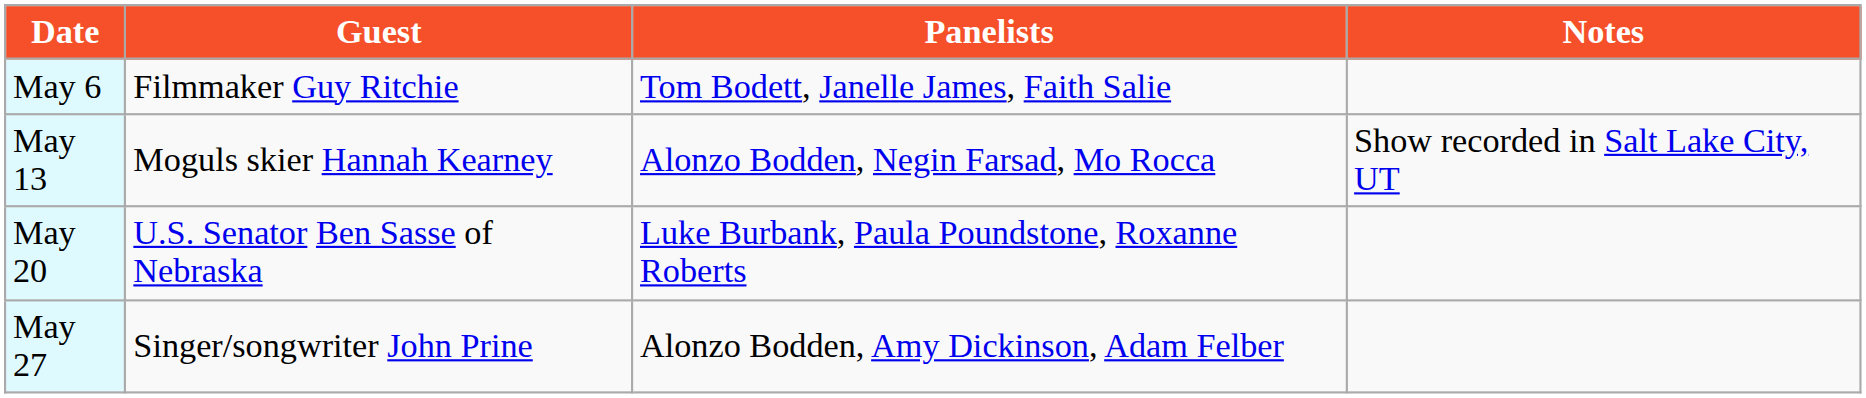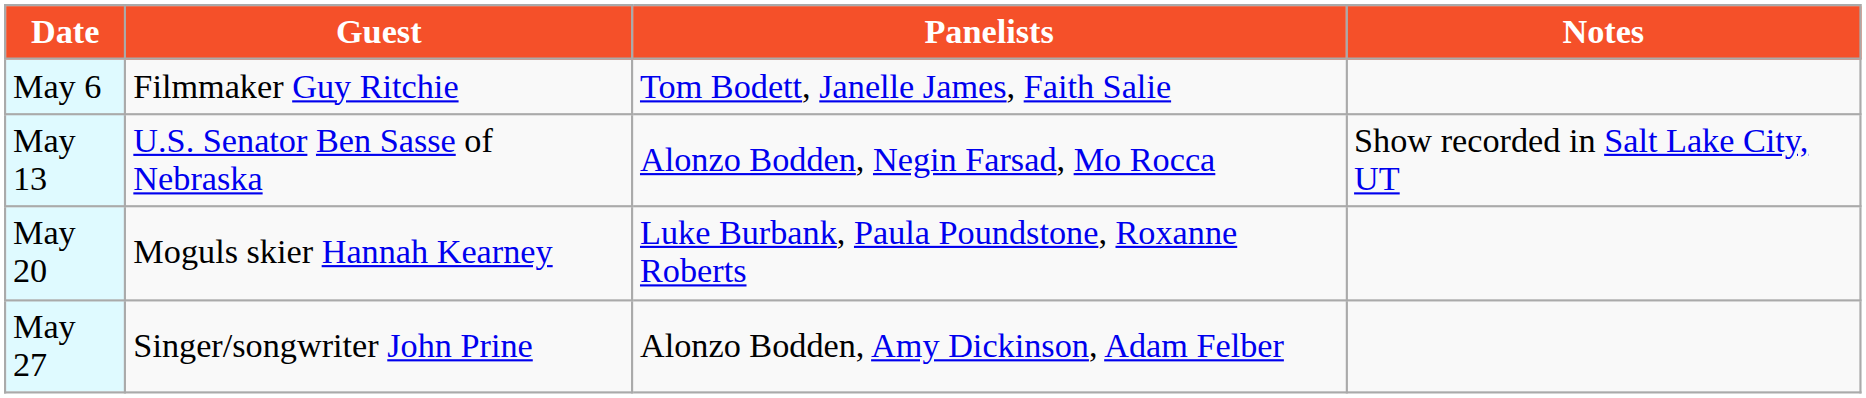 <table class="wikitable">
 <tr>
 <th style="background:#F55029;color:#FFFFFF;">Date</th>
 <th style="background:#F55029;color:#FFFFFF;">Guest</th>
 <th style="background:#F55029;color:#FFFFFF;">Panelists</th>
 <th style="background:#F55029;color:#FFFFFF;">Notes</th>
 </tr>
 <tr>
 <td style="background:#DFFAFF;color:#000000;">May 6</td>
 <td>Filmmaker <a href='#'>Guy Ritchie</a></td>
 <td><a href='#'>Tom Bodett</a>, <a href='#'>Janelle James</a>, <a href='#'>Faith Salie</a></td>
 <td></td>
 </tr>
 <tr>
 <td style="background:#DFFAFF;color:#000000;">May 13</td>
-<td>Moguls skier <a href='#'>Hannah Kearney</a></td>
+<td><a href='#'>U.S. Senator</a> <a href='#'>Ben Sasse</a> of <a href='#'>Nebraska</a></td>
 <td><a href='#'>Alonzo Bodden</a>, <a href='#'>Negin Farsad</a>, <a href='#'>Mo Rocca</a></td>
 <td>Show recorded in <a href='#'>Salt Lake City, UT</a> </td>
 </tr>
 <tr>
 <td style="background:#DFFAFF;color:#000000;">May 20</td>
-<td><a href='#'>U.S. Senator</a> <a href='#'>Ben Sasse</a> of <a href='#'>Nebraska</a></td>
+<td>Moguls skier <a href='#'>Hannah Kearney</a></td>
 <td><a href='#'>Luke Burbank</a>, <a href='#'>Paula Poundstone</a>, <a href='#'>Roxanne Roberts</a></td>
 <td></td>
 </tr>
 <tr>
 <td style="background:#DFFAFF;color:#000000;">May 27</td>
 <td>Singer/songwriter <a href='#'>John Prine</a></td>
 <td>Alonzo Bodden, <a href='#'>Amy Dickinson</a>, <a href='#'>Adam Felber</a></td>
 <td></td>
 </tr>
 </table>
